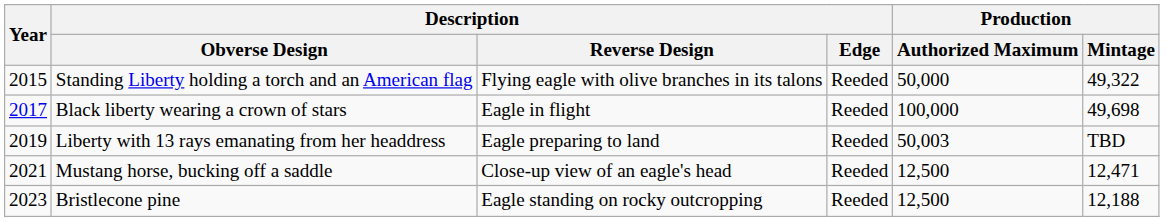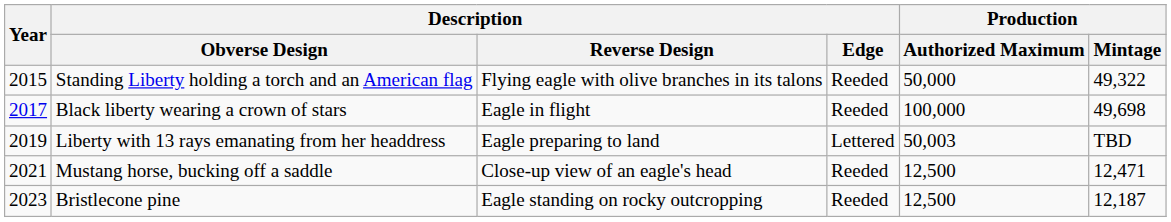 <table class="wikitable">
 <tr>
 <th rowspan="2">Year</th>
 <th colspan="3">Description</th>
 <th colspan="2">Production</th>
 </tr>
 <tr>
 <th>Obverse Design</th>
 <th>Reverse Design</th>
 <th>Edge</th>
 <th>Authorized Maximum</th>
 <th>Mintage</th>
 </tr>
 <tr>
 <td>2015</td>
 <td>Standing <a href='#'>Liberty</a> holding a torch and an <a href='#'>American flag</a></td>
 <td>Flying eagle with olive branches in its talons</td>
 <td>Reeded</td>
 <td>50,000</td>
 <td>49,322</td>
 </tr>
 <tr>
 <td><a href='#'>2017</a></td>
 <td>Black liberty wearing a crown of stars</td>
 <td>Eagle in flight</td>
 <td>Reeded</td>
 <td>100,000</td>
 <td>49,698</td>
 </tr>
 <tr>
 <td>2019</td>
 <td>Liberty with 13 rays emanating from her headdress</td>
 <td>Eagle preparing to land</td>
-<td>Reeded</td>
+<td>Lettered</td>
 <td>50,003</td>
 <td>TBD</td>
 </tr>
 <tr>
 <td>2021</td>
 <td>Mustang horse, bucking off a saddle</td>
 <td>Close-up view of an eagle's head</td>
 <td>Reeded</td>
 <td>12,500</td>
 <td>12,471</td>
 </tr>
 <tr>
 <td>2023</td>
 <td>Bristlecone pine</td>
 <td>Eagle standing on rocky outcropping</td>
 <td>Reeded</td>
 <td>12,500</td>
-<td>12,188</td>
+<td>12,187</td>
 </tr>
 </table>
